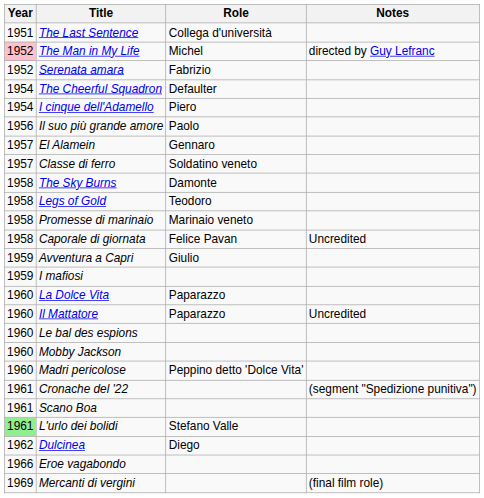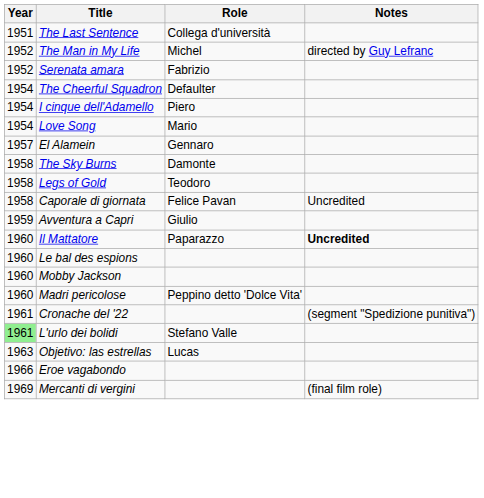 <table class="wikitable">
 <tr>
 <th>Year</th>
 <th>Title</th>
 <th>Role</th>
 <th>Notes</th>
 </tr>
 <tr>
 <td>1951</td>
 <td><em><a href='#'>The Last Sentence</a></em></td>
 <td>Collega d'università</td>
 <td></td>
 </tr>
 <tr>
-<td style="background: pink;">1952</td>
+<td>1952</td>
 <td><em><a href='#'>The Man in My Life</a></em></td>
 <td>Michel</td>
 <td>directed by <a href='#'>Guy Lefranc</a></td>
 </tr>
 <tr>
 <td>1952</td>
 <td><em><a href='#'>Serenata amara</a></em></td>
 <td>Fabrizio</td>
 <td></td>
 </tr>
 <tr>
 <td>1954</td>
 <td><em><a href='#'>The Cheerful Squadron</a></em></td>
 <td>Defaulter</td>
 <td></td>
 </tr>
 <tr>
 <td>1954</td>
 <td><em><a href='#'>I cinque dell'Adamello</a></em></td>
 <td>Piero</td>
 <td></td>
 </tr>
 <tr>
-<td>1956</td>
-<td><em>Il suo più grande amore</em></td>
-<td>Paolo</td>
+<td>1954</td>
+<td><em><a href='#'>Love Song</a></em></td>
+<td>Mario</td>
 <td></td>
 </tr>
 <tr>
 <td>1957</td>
 <td><em>El Alamein</em></td>
 <td>Gennaro</td>
-<td></td>
-</tr>
-<tr>
-<td>1957</td>
-<td><em>Classe di ferro</em></td>
-<td>Soldatino veneto</td>
 <td></td>
 </tr>
 <tr>
 <td>1958</td>
 <td><em><a href='#'>The Sky Burns</a></em></td>
 <td>Damonte</td>
 <td></td>
 </tr>
 <tr>
 <td>1958</td>
 <td><em><a href='#'>Legs of Gold</a></em></td>
 <td>Teodoro</td>
 <td></td>
 </tr>
 <tr>
 <td>1958</td>
-<td><em>Promesse di marinaio</em></td>
-<td>Marinaio veneto</td>
-<td></td>
-</tr>
-<tr>
-<td>1958</td>
 <td><em>Caporale di giornata</em></td>
 <td>Felice Pavan</td>
 <td>Uncredited</td>
 </tr>
 <tr>
 <td>1959</td>
 <td><em>Avventura a Capri</em></td>
 <td>Giulio</td>
 <td></td>
 </tr>
 <tr>
-<td>1959</td>
-<td><em>I mafiosi</em></td>
-<td></td>
-<td></td>
-</tr>
-<tr>
-<td>1960</td>
-<td><em><a href='#'>La Dolce Vita</a></em></td>
-<td>Paparazzo</td>
-<td></td>
-</tr>
-<tr>
 <td>1960</td>
 <td><em><a href='#'>Il Mattatore</a></em></td>
 <td>Paparazzo</td>
-<td>Uncredited</td>
+<td><strong>Uncredited</strong></td>
 </tr>
 <tr>
 <td>1960</td>
 <td><em>Le bal des espions</em></td>
 <td></td>
 <td></td>
 </tr>
 <tr>
 <td>1960</td>
 <td><em>Mobby Jackson</em></td>
 <td></td>
 <td></td>
 </tr>
 <tr>
 <td>1960</td>
 <td><em>Madri pericolose</em></td>
 <td>Peppino detto 'Dolce Vita'</td>
 <td></td>
 </tr>
 <tr>
 <td>1961</td>
 <td><em>Cronache del '22</em></td>
 <td></td>
 <td>(segment "Spedizione punitiva")</td>
 </tr>
 <tr>
-<td>1961</td>
-<td><em>Scano Boa</em></td>
-<td></td>
-<td></td>
-</tr>
-<tr>
 <td style="background: lightgreen;">1961</td>
 <td><em>L'urlo dei bolidi</em></td>
 <td>Stefano Valle</td>
 <td></td>
 </tr>
 <tr>
-<td>1962</td>
-<td><em><a href='#'>Dulcinea</a></em></td>
-<td>Diego</td>
+<td>1963</td>
+<td><em>Objetivo: las estrellas</em></td>
+<td>Lucas</td>
 <td></td>
 </tr>
 <tr>
 <td>1966</td>
 <td><em>Eroe vagabondo</em></td>
 <td></td>
 <td></td>
 </tr>
 <tr>
 <td>1969</td>
 <td><em>Mercanti di vergini</em></td>
 <td></td>
 <td>(final film role)</td>
 </tr>
 </table>
